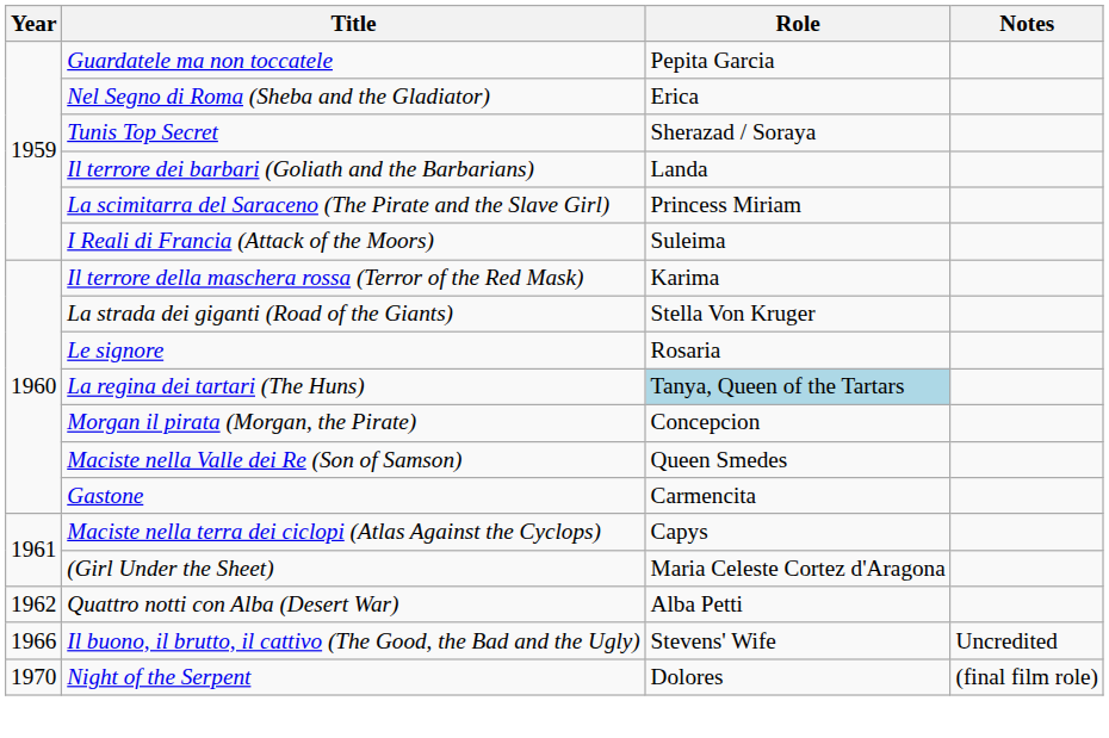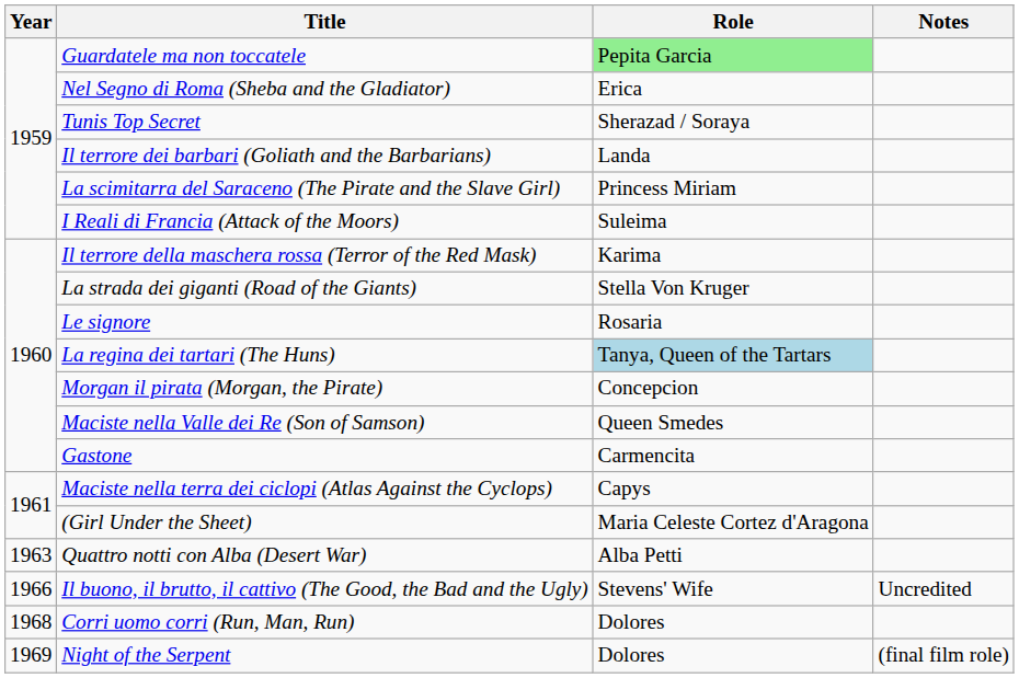 <table class="wikitable">
 <tr>
 <th>Year</th>
 <th>Title</th>
 <th>Role</th>
 <th>Notes</th>
 </tr>
 <tr>
 <td rowspan=6>1959</td>
 <td><em><a href='#'>Guardatele ma non toccatele</a></em></td>
-<td>Pepita Garcia</td>
+<td style="background: lightgreen;">Pepita Garcia</td>
 <td></td>
 </tr>
 <tr>
 <td><em><a href='#'>Nel Segno di Roma</a> (Sheba and the Gladiator)</em></td>
 <td>Erica</td>
 <td></td>
 </tr>
 <tr>
 <td><em><a href='#'>Tunis Top Secret</a></em></td>
 <td>Sherazad / Soraya</td>
 <td></td>
 </tr>
 <tr>
 <td><em><a href='#'>Il terrore dei barbari</a> (Goliath and the Barbarians)</em></td>
 <td>Landa</td>
 <td></td>
 </tr>
 <tr>
 <td><em><a href='#'>La scimitarra del Saraceno</a> (The Pirate and the Slave Girl)</em></td>
 <td>Princess Miriam</td>
 <td></td>
 </tr>
 <tr>
 <td><em><a href='#'>I Reali di Francia</a> (Attack of the Moors)</em></td>
 <td>Suleima</td>
 <td></td>
 </tr>
 <tr>
 <td rowspan=7>1960</td>
 <td><em><a href='#'>Il terrore della maschera rossa</a> (Terror of the Red Mask)</em></td>
 <td>Karima</td>
 <td></td>
 </tr>
 <tr>
 <td><em>La strada dei giganti (Road of the Giants)</em></td>
 <td>Stella Von Kruger</td>
 <td></td>
 </tr>
 <tr>
 <td><em><a href='#'>Le signore</a></em></td>
 <td>Rosaria</td>
 <td></td>
 </tr>
 <tr>
 <td><em><a href='#'>La regina dei tartari</a> (The Huns)</em></td>
 <td style="background: lightblue;">Tanya, Queen of the Tartars</td>
 <td></td>
 </tr>
 <tr>
 <td><em><a href='#'>Morgan il pirata</a> (Morgan, the Pirate)</em></td>
 <td>Concepcion</td>
 <td></td>
 </tr>
 <tr>
 <td><em><a href='#'>Maciste nella Valle dei Re</a> (Son of Samson)</em></td>
 <td>Queen Smedes</td>
 <td></td>
 </tr>
 <tr>
 <td><em><a href='#'>Gastone</a></em></td>
 <td>Carmencita</td>
 <td></td>
 </tr>
 <tr>
 <td rowspan=2>1961</td>
 <td><em><a href='#'>Maciste nella terra dei ciclopi</a> (Atlas Against the Cyclops)</em></td>
 <td>Capys</td>
 <td></td>
 </tr>
 <tr>
 <td><em> (Girl Under the Sheet)</em></td>
 <td>Maria Celeste Cortez d'Aragona</td>
 <td></td>
 </tr>
 <tr>
-<td>1962</td>
+<td>1963</td>
 <td><em>Quattro notti con Alba (Desert War)</em></td>
 <td>Alba Petti</td>
 <td></td>
 </tr>
 <tr>
 <td>1966</td>
 <td><em><a href='#'>Il buono, il brutto, il cattivo</a> (The Good, the Bad and the Ugly)</em></td>
 <td>Stevens' Wife</td>
 <td>Uncredited</td>
 </tr>
 <tr>
-<td>1970</td>
+<td>1968</td>
+<td><em><a href='#'>Corri uomo corri</a> (Run, Man, Run)</em></td>
+<td>Dolores</td>
+<td></td>
+</tr>
+<tr>
+<td>1969</td>
 <td><em><a href='#'>Night of the Serpent</a></em></td>
 <td>Dolores</td>
 <td>(final film role)</td>
 </tr>
 </table>
